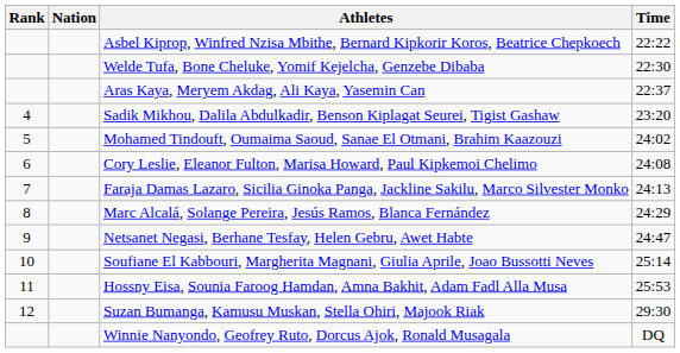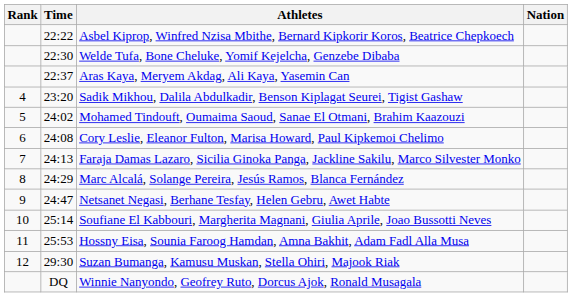 <table class="wikitable sortable" style="text-align:center">
 <tr>
 <th>Rank</th>
+<th>Time</th>
+<th>Athletes</th>
 <th>Nation</th>
-<th>Athletes</th>
-<th>Time</th>
 </tr>
 <tr>
 <td></td>
+<td>22:22</td>
+<td align=left><a href='#'>Asbel Kiprop</a>, <a href='#'>Winfred Nzisa Mbithe</a>, <a href='#'>Bernard Kipkorir Koros</a>, <a href='#'>Beatrice Chepkoech</a></td>
 <td align=left></td>
-<td align=left><a href='#'>Asbel Kiprop</a>, <a href='#'>Winfred Nzisa Mbithe</a>, <a href='#'>Bernard Kipkorir Koros</a>, <a href='#'>Beatrice Chepkoech</a></td>
-<td>22:22</td>
 </tr>
 <tr>
 <td></td>
+<td>22:30</td>
+<td align=left><a href='#'>Welde Tufa</a>, <a href='#'>Bone Cheluke</a>, <a href='#'>Yomif Kejelcha</a>, <a href='#'>Genzebe Dibaba</a></td>
 <td align=left></td>
-<td align=left><a href='#'>Welde Tufa</a>, <a href='#'>Bone Cheluke</a>, <a href='#'>Yomif Kejelcha</a>, <a href='#'>Genzebe Dibaba</a></td>
-<td>22:30</td>
 </tr>
 <tr>
 <td></td>
+<td>22:37</td>
+<td align=left><a href='#'>Aras Kaya</a>, <a href='#'>Meryem Akdag</a>, <a href='#'>Ali Kaya</a>, <a href='#'>Yasemin Can</a></td>
 <td align=left></td>
-<td align=left><a href='#'>Aras Kaya</a>, <a href='#'>Meryem Akdag</a>, <a href='#'>Ali Kaya</a>, <a href='#'>Yasemin Can</a></td>
-<td>22:37</td>
 </tr>
 <tr>
 <td>4</td>
+<td>23:20</td>
+<td align=left><a href='#'>Sadik Mikhou</a>, <a href='#'>Dalila Abdulkadir</a>, <a href='#'>Benson Kiplagat Seurei</a>, <a href='#'>Tigist Gashaw</a></td>
 <td align=left></td>
-<td align=left><a href='#'>Sadik Mikhou</a>, <a href='#'>Dalila Abdulkadir</a>, <a href='#'>Benson Kiplagat Seurei</a>, <a href='#'>Tigist Gashaw</a></td>
-<td>23:20</td>
 </tr>
 <tr>
 <td>5</td>
+<td>24:02</td>
+<td align=left><a href='#'>Mohamed Tindouft</a>, <a href='#'>Oumaima Saoud</a>, <a href='#'>Sanae El Otmani</a>, <a href='#'>Brahim Kaazouzi</a></td>
 <td align=left></td>
-<td align=left><a href='#'>Mohamed Tindouft</a>, <a href='#'>Oumaima Saoud</a>, <a href='#'>Sanae El Otmani</a>, <a href='#'>Brahim Kaazouzi</a></td>
-<td>24:02</td>
 </tr>
 <tr>
 <td>6</td>
+<td>24:08</td>
+<td align=left><a href='#'>Cory Leslie</a>, <a href='#'>Eleanor Fulton</a>, <a href='#'>Marisa Howard</a>, <a href='#'>Paul Kipkemoi Chelimo</a></td>
 <td align=left></td>
-<td align=left><a href='#'>Cory Leslie</a>, <a href='#'>Eleanor Fulton</a>, <a href='#'>Marisa Howard</a>, <a href='#'>Paul Kipkemoi Chelimo</a></td>
-<td>24:08</td>
 </tr>
 <tr>
 <td>7</td>
+<td>24:13</td>
+<td align=left><a href='#'>Faraja Damas Lazaro</a>, <a href='#'>Sicilia Ginoka Panga</a>, <a href='#'>Jackline Sakilu</a>, <a href='#'>Marco Silvester Monko</a></td>
 <td align=left></td>
-<td align=left><a href='#'>Faraja Damas Lazaro</a>, <a href='#'>Sicilia Ginoka Panga</a>, <a href='#'>Jackline Sakilu</a>, <a href='#'>Marco Silvester Monko</a></td>
-<td>24:13</td>
 </tr>
 <tr>
 <td>8</td>
+<td>24:29</td>
+<td align=left><a href='#'>Marc Alcalá</a>, <a href='#'>Solange Pereira</a>, <a href='#'>Jesús Ramos</a>, <a href='#'>Blanca Fernández</a></td>
 <td align=left></td>
-<td align=left><a href='#'>Marc Alcalá</a>, <a href='#'>Solange Pereira</a>, <a href='#'>Jesús Ramos</a>, <a href='#'>Blanca Fernández</a></td>
-<td>24:29</td>
 </tr>
 <tr>
 <td>9</td>
+<td>24:47</td>
+<td align=left><a href='#'>Netsanet Negasi</a>, <a href='#'>Berhane Tesfay</a>, <a href='#'>Helen Gebru</a>, <a href='#'>Awet Habte</a></td>
 <td align=left></td>
-<td align=left><a href='#'>Netsanet Negasi</a>, <a href='#'>Berhane Tesfay</a>, <a href='#'>Helen Gebru</a>, <a href='#'>Awet Habte</a></td>
-<td>24:47</td>
 </tr>
 <tr>
 <td>10</td>
+<td>25:14</td>
+<td align=left><a href='#'>Soufiane El Kabbouri</a>, <a href='#'>Margherita Magnani</a>, <a href='#'>Giulia Aprile</a>, <a href='#'>Joao Bussotti Neves</a></td>
 <td align=left></td>
-<td align=left><a href='#'>Soufiane El Kabbouri</a>, <a href='#'>Margherita Magnani</a>, <a href='#'>Giulia Aprile</a>, <a href='#'>Joao Bussotti Neves</a></td>
-<td>25:14</td>
 </tr>
 <tr>
 <td>11</td>
+<td>25:53</td>
+<td align=left><a href='#'>Hossny Eisa</a>, <a href='#'>Sounia Faroog Hamdan</a>, <a href='#'>Amna Bakhit</a>, <a href='#'>Adam Fadl Alla Musa</a></td>
 <td align=left></td>
-<td align=left><a href='#'>Hossny Eisa</a>, <a href='#'>Sounia Faroog Hamdan</a>, <a href='#'>Amna Bakhit</a>, <a href='#'>Adam Fadl Alla Musa</a></td>
-<td>25:53</td>
 </tr>
 <tr>
 <td>12</td>
+<td>29:30</td>
+<td align=left><a href='#'>Suzan Bumanga</a>, <a href='#'>Kamusu Muskan</a>, <a href='#'>Stella Ohiri</a>, <a href='#'>Majook Riak</a></td>
 <td align=left></td>
-<td align=left><a href='#'>Suzan Bumanga</a>, <a href='#'>Kamusu Muskan</a>, <a href='#'>Stella Ohiri</a>, <a href='#'>Majook Riak</a></td>
-<td>29:30</td>
 </tr>
 <tr>
 <td></td>
+<td>DQ</td>
+<td align=left><a href='#'>Winnie Nanyondo</a>, <a href='#'>Geofrey Ruto</a>, <a href='#'>Dorcus Ajok</a>, <a href='#'>Ronald Musagala</a></td>
 <td align=left></td>
-<td align=left><a href='#'>Winnie Nanyondo</a>, <a href='#'>Geofrey Ruto</a>, <a href='#'>Dorcus Ajok</a>, <a href='#'>Ronald Musagala</a></td>
-<td>DQ</td>
 </tr>
 </table>
